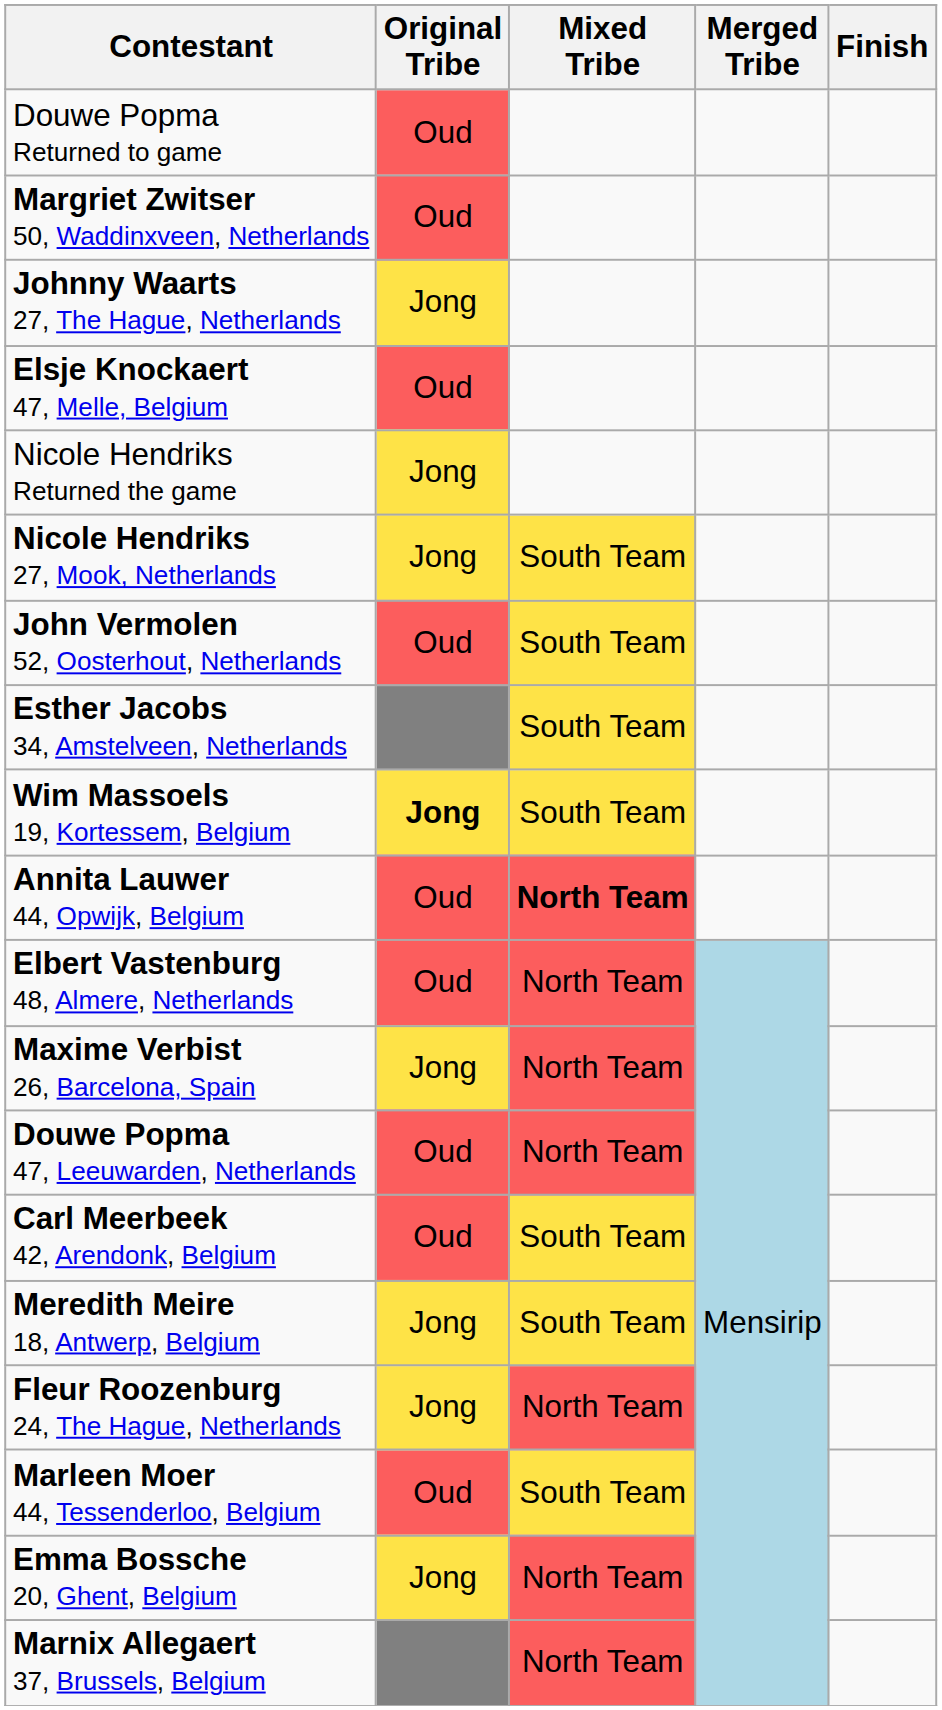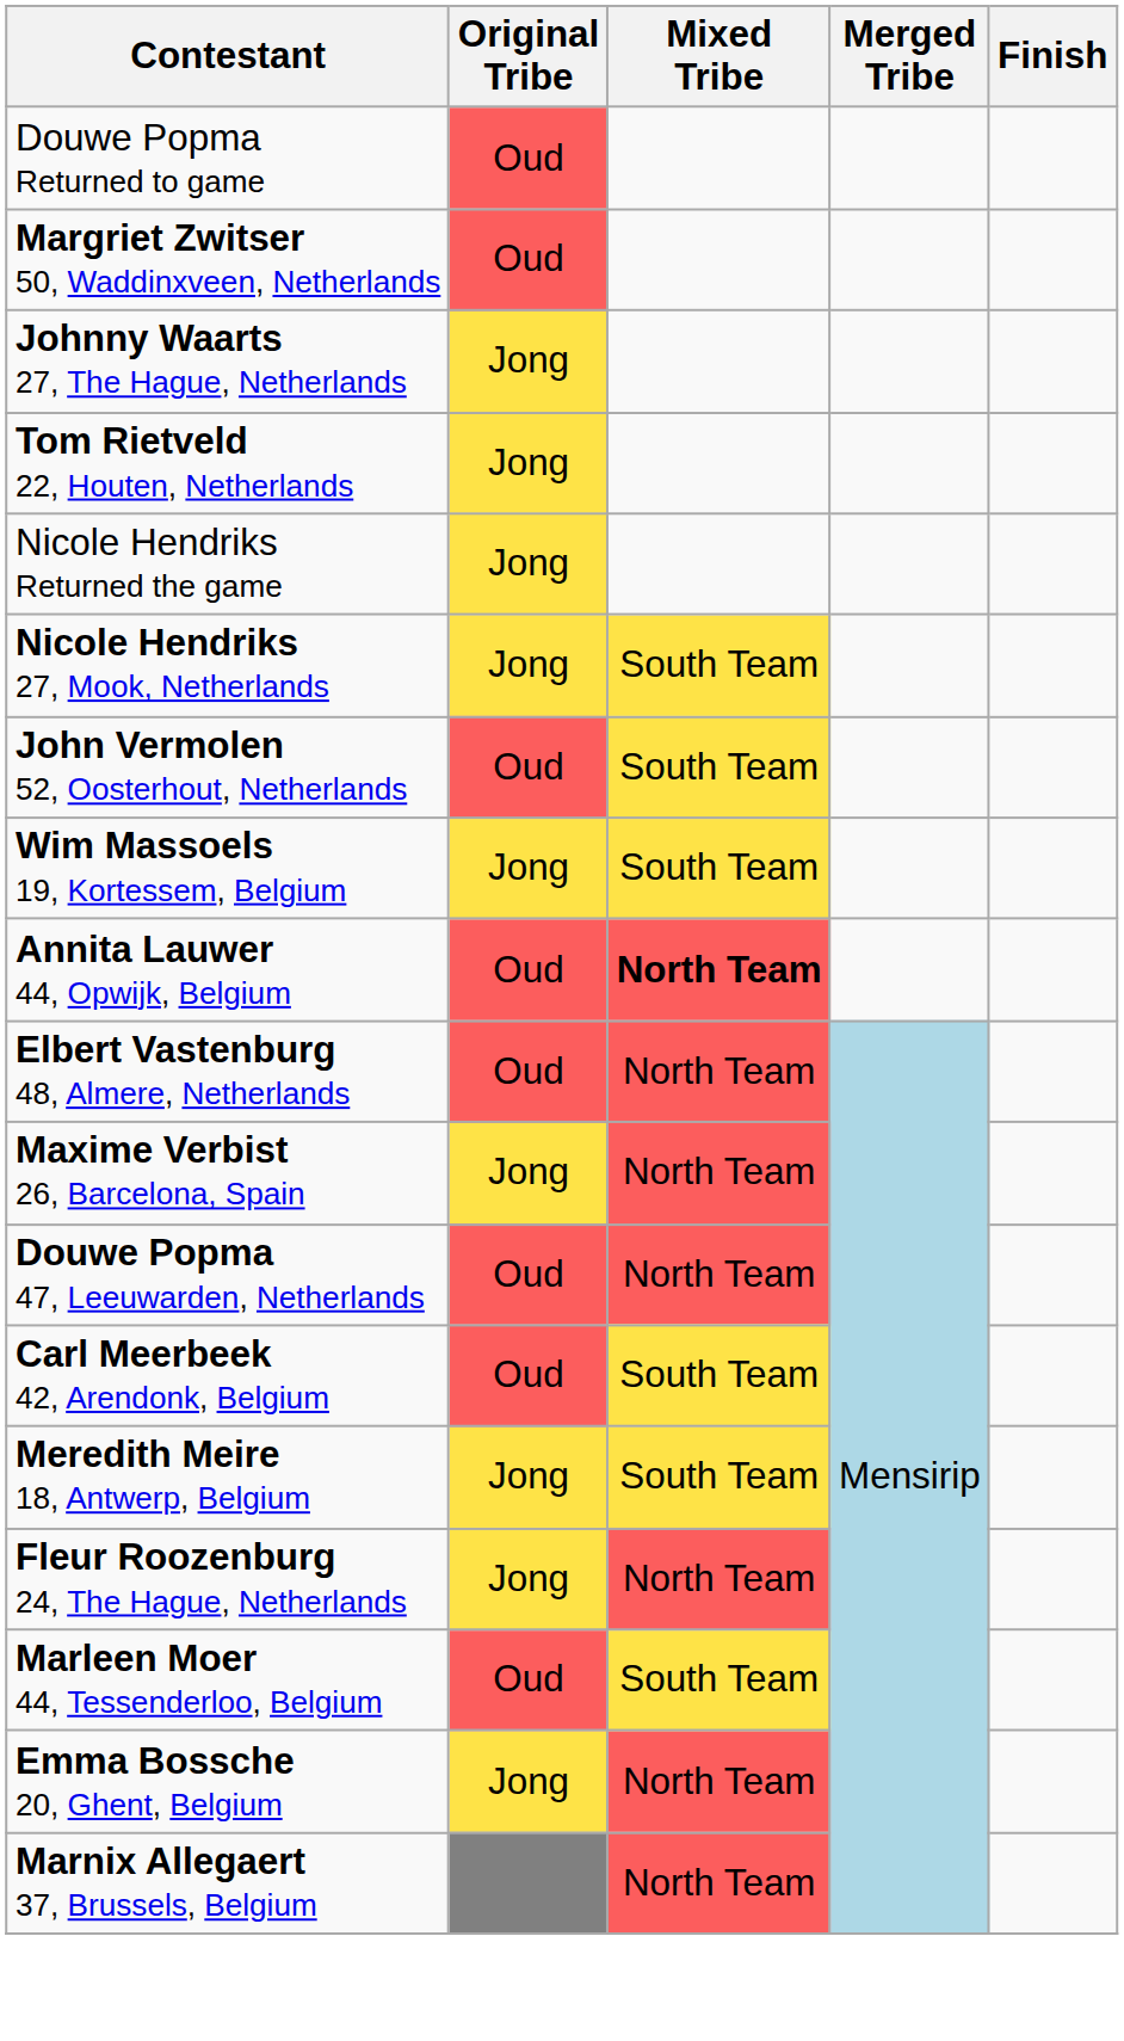 <table class="wikitable" style="margin:auto; text-align:center">
 <tr>
 <th>Contestant</th>
 <th>Original<br>Tribe</th>
 <th>Mixed<br>Tribe</th>
 <th>Merged<br>Tribe</th>
 <th>Finish</th>
 </tr>
 <tr>
 <td align="left">Douwe Popma<br><small>Returned to game</small></td>
 <td bgcolor="#FC5D5D" align=center>Oud</td>
 <td></td>
 <td></td>
 <td></td>
 </tr>
 <tr>
 <td align="left"><strong>Margriet Zwitser</strong><br><small>50, <a href='#'>Waddinxveen</a>, <a href='#'>Netherlands</a></small></td>
 <td bgcolor="#FC5D5D" align=center>Oud</td>
 <td></td>
 <td></td>
 <td></td>
 </tr>
 <tr>
 <td align="left"><strong>Johnny Waarts</strong><br><small>27, <a href='#'>The Hague</a>, <a href='#'>Netherlands</a></small></td>
 <td bgcolor="#FEE347" align=center>Jong</td>
 <td></td>
 <td></td>
 <td></td>
 </tr>
 <tr>
-<td align="left"><strong>Elsje Knockaert</strong><br><small>47, <a href='#'>Melle, Belgium</a></small></td>
-<td bgcolor="#FC5D5D" align=center>Oud</td>
+<td align="left"><strong>Tom Rietveld</strong><br><small>22, <a href='#'>Houten</a>, <a href='#'>Netherlands</a></small></td>
+<td bgcolor="#FEE347" align=center>Jong</td>
 <td></td>
 <td></td>
 <td></td>
 </tr>
 <tr>
 <td align="left">Nicole Hendriks<br><small>Returned the game</small></td>
 <td bgcolor="#FEE347" align=center>Jong</td>
 <td></td>
 <td></td>
 <td></td>
 </tr>
 <tr>
 <td align="left"><strong>Nicole Hendriks</strong><br><small>27, <a href='#'>Mook, Netherlands</a></small></td>
 <td bgcolor="#FEE347" align=center>Jong</td>
 <td bgcolor="#FEE347" align=center>South Team</td>
 <td></td>
 <td></td>
 </tr>
 <tr>
 <td align="left"><strong>John Vermolen</strong><br><small>52, <a href='#'>Oosterhout</a>, <a href='#'>Netherlands</a></small></td>
 <td bgcolor="#FC5D5D" align=center>Oud</td>
 <td bgcolor="#FEE347" align=center>South Team</td>
 <td></td>
 <td></td>
 </tr>
 <tr>
-<td align="left"><strong>Esther Jacobs</strong><br><small>34, <a href='#'>Amstelveen</a>, <a href='#'>Netherlands</a></small></td>
-<td colspan=1 align="center" bgcolor="gray"></td>
-<td bgcolor="#FEE347" align=center>South Team</td>
-<td></td>
-<td></td>
-</tr>
-<tr>
 <td align="left"><strong>Wim Massoels</strong><br><small>19, <a href='#'>Kortessem</a>, <a href='#'>Belgium</a></small></td>
-<td bgcolor="#FEE347" align=center><strong>Jong</strong></td>
+<td bgcolor="#FEE347" align=center>Jong</td>
 <td bgcolor="#FEE347" align=center>South Team</td>
 <td></td>
 <td></td>
 </tr>
 <tr>
 <td align="left"><strong>Annita Lauwer</strong><br><small>44, <a href='#'>Opwijk</a>, <a href='#'>Belgium</a></small></td>
 <td bgcolor="#FC5D5D" align=center>Oud</td>
 <td bgcolor="#FC5D5D" align=center><strong>North Team</strong></td>
 <td></td>
 <td></td>
 </tr>
 <tr>
 <td align="left"><strong>Elbert Vastenburg</strong><br><small>48, <a href='#'>Almere</a>, <a href='#'>Netherlands</a></small></td>
 <td bgcolor="#FC5D5D" align=center>Oud</td>
 <td bgcolor="#FC5D5D" align=center>North Team</td>
 <td align=center bgcolor="lightblue" rowspan=9>Mensirip</td>
 <td></td>
 </tr>
 <tr>
 <td align="left"><strong>Maxime Verbist</strong><br><small>26, <a href='#'>Barcelona, Spain</a></small></td>
 <td bgcolor="#FEE347" align=center>Jong</td>
 <td bgcolor="#FC5D5D" align=center>North Team</td>
 <td></td>
 </tr>
 <tr>
 <td align="left"><strong>Douwe Popma</strong><br><small>47, <a href='#'>Leeuwarden</a>, <a href='#'>Netherlands</a></small></td>
 <td bgcolor="#FC5D5D" align=center>Oud</td>
 <td bgcolor="#FC5D5D" align=center>North Team</td>
 <td></td>
 </tr>
 <tr>
 <td align="left"><strong>Carl Meerbeek</strong><br><small>42, <a href='#'>Arendonk</a>, <a href='#'>Belgium</a></small></td>
 <td bgcolor="#FC5D5D" align=center>Oud</td>
 <td bgcolor="#FEE347" align=center>South Team</td>
 <td></td>
 </tr>
 <tr>
 <td align="left"><strong>Meredith Meire</strong><br><small>18, <a href='#'>Antwerp</a>, <a href='#'>Belgium</a></small></td>
 <td bgcolor="#FEE347" align=center>Jong</td>
 <td bgcolor="#FEE347" align=center>South Team</td>
 <td></td>
 </tr>
 <tr>
 <td align="left"><strong>Fleur Roozenburg</strong><br><small>24, <a href='#'>The Hague</a>, <a href='#'>Netherlands</a></small></td>
 <td bgcolor="#FEE347" align=center>Jong</td>
 <td bgcolor="#FC5D5D" align=center>North Team</td>
 <td></td>
 </tr>
 <tr>
 <td align="left"><strong>Marleen Moer</strong><br><small>44, <a href='#'>Tessenderloo</a>, <a href='#'>Belgium</a></small></td>
 <td bgcolor="#FC5D5D" align=center>Oud</td>
 <td bgcolor="#FEE347" align=center>South Team</td>
 <td></td>
 </tr>
 <tr>
 <td align="left"><strong>Emma Bossche</strong><br><small>20, <a href='#'>Ghent</a>, <a href='#'>Belgium</a></small></td>
 <td bgcolor="#FEE347" align=center>Jong</td>
 <td bgcolor="#FC5D5D" align=center>North Team</td>
 <td></td>
 </tr>
 <tr>
 <td align="left"><strong>Marnix Allegaert</strong><br><small>37, <a href='#'>Brussels</a>, <a href='#'>Belgium</a></small></td>
 <td colspan=1 align="center" bgcolor="gray"></td>
 <td bgcolor="#FC5D5D" align=center>North Team</td>
 <td></td>
 </tr>
 <tr>
 </tr>
 </table>
